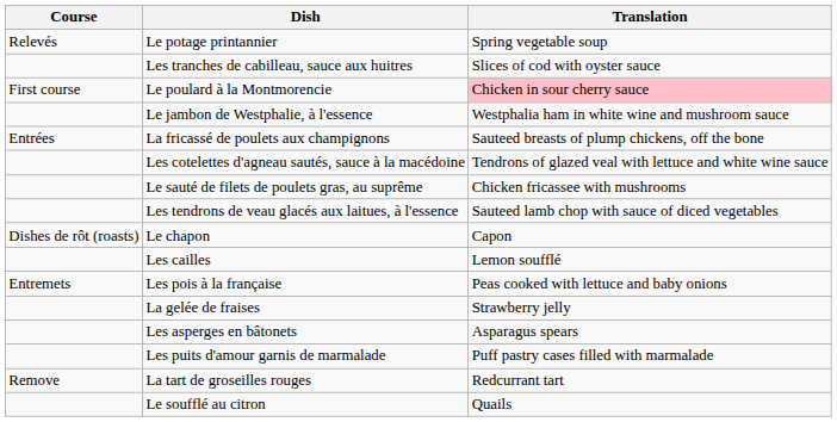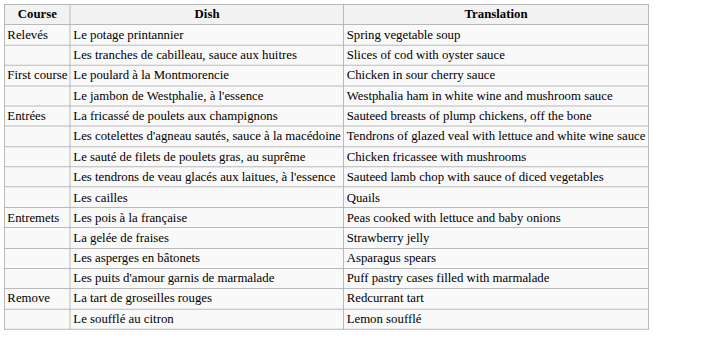 <table class="wikitable plainrowheaders" style="text-align: left; margin-right: 0;">
 <tr>
 <th scope="col">Course</th>
 <th scope="col">Dish</th>
 <th scope="col">Translation</th>
 </tr>
 <tr>
 <td>Relevés</td>
 <td>Le potage printannier</td>
 <td>Spring vegetable soup</td>
 </tr>
 <tr>
 <td></td>
 <td>Les tranches de cabilleau, sauce aux huitres</td>
 <td>Slices of cod with oyster sauce</td>
 </tr>
 <tr>
 <td>First course</td>
 <td>Le poulard à la Montmorencie</td>
-<td style="background: pink;">Chicken in sour cherry sauce</td>
+<td>Chicken in sour cherry sauce</td>
 </tr>
 <tr>
 <td></td>
 <td>Le jambon de Westphalie, à l'essence</td>
 <td>Westphalia ham in white wine and mushroom sauce</td>
 </tr>
 <tr>
 <td>Entrées</td>
 <td>La fricassé de poulets aux champignons</td>
 <td>Sauteed breasts of plump chickens, off the bone</td>
 </tr>
 <tr>
 <td></td>
 <td>Les cotelettes d'agneau sautés, sauce à la macédoine</td>
 <td>Tendrons of glazed veal with lettuce and white wine sauce</td>
 </tr>
 <tr>
 <td></td>
 <td>Le sauté de filets de poulets gras, au suprême</td>
 <td>Chicken fricassee with mushrooms</td>
 </tr>
 <tr>
 <td></td>
 <td>Les tendrons de veau glacés aux laitues, à l'essence</td>
 <td>Sauteed lamb chop with sauce of diced vegetables</td>
 </tr>
 <tr>
-<td>Dishes de rôt (roasts)</td>
-<td>Le chapon</td>
-<td>Capon</td>
-</tr>
-<tr>
 <td></td>
 <td>Les cailles</td>
-<td>Lemon soufflé</td>
+<td>Quails</td>
 </tr>
 <tr>
 <td>Entremets</td>
 <td>Les pois à la française</td>
 <td>Peas cooked with lettuce and baby onions</td>
 </tr>
 <tr>
 <td></td>
 <td>La gelée de fraises</td>
 <td>Strawberry jelly</td>
 </tr>
 <tr>
 <td></td>
 <td>Les asperges en bâtonets</td>
 <td>Asparagus spears</td>
 </tr>
 <tr>
 <td></td>
 <td>Les puits d'amour garnis de marmalade</td>
 <td>Puff pastry cases filled with marmalade</td>
 </tr>
 <tr>
 <td>Remove</td>
 <td>La tart de groseilles rouges</td>
 <td>Redcurrant tart</td>
 </tr>
 <tr>
 <td></td>
 <td>Le soufflé au citron</td>
-<td>Quails</td>
+<td>Lemon soufflé</td>
 </tr>
 </table>
